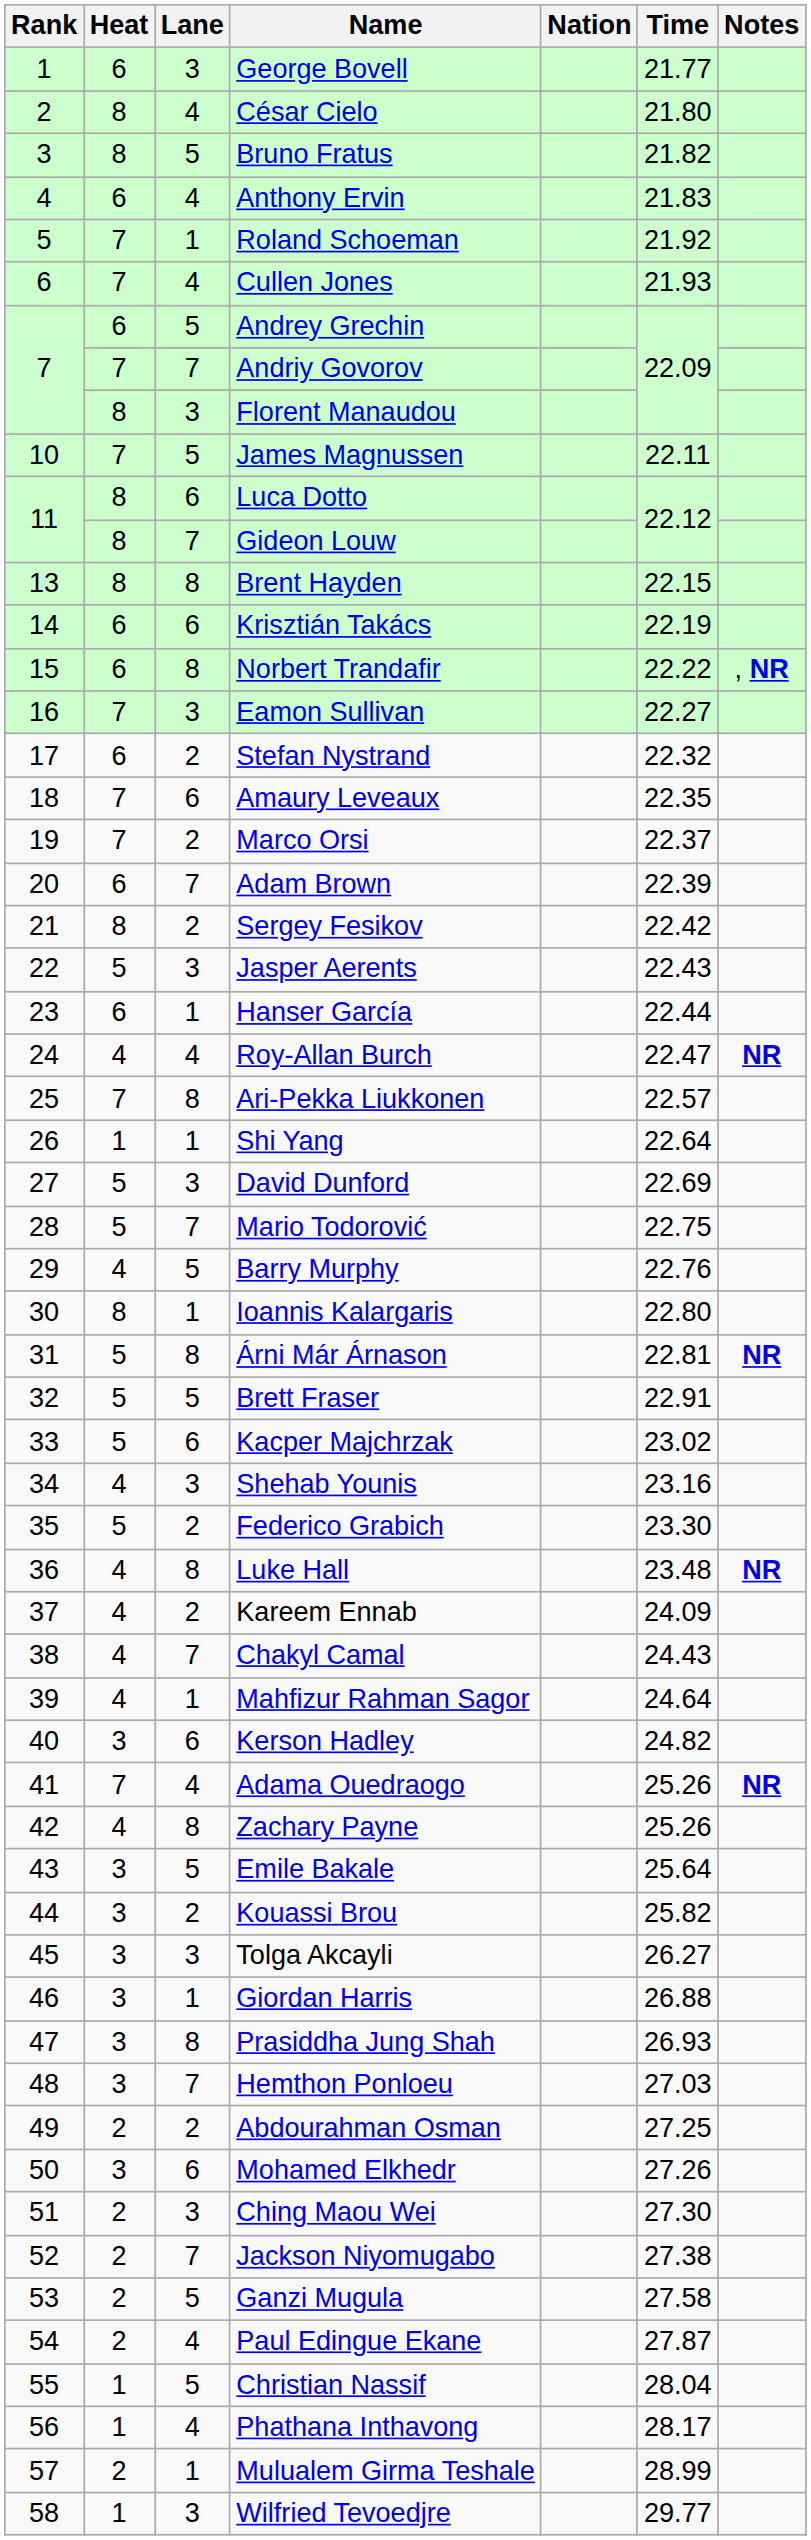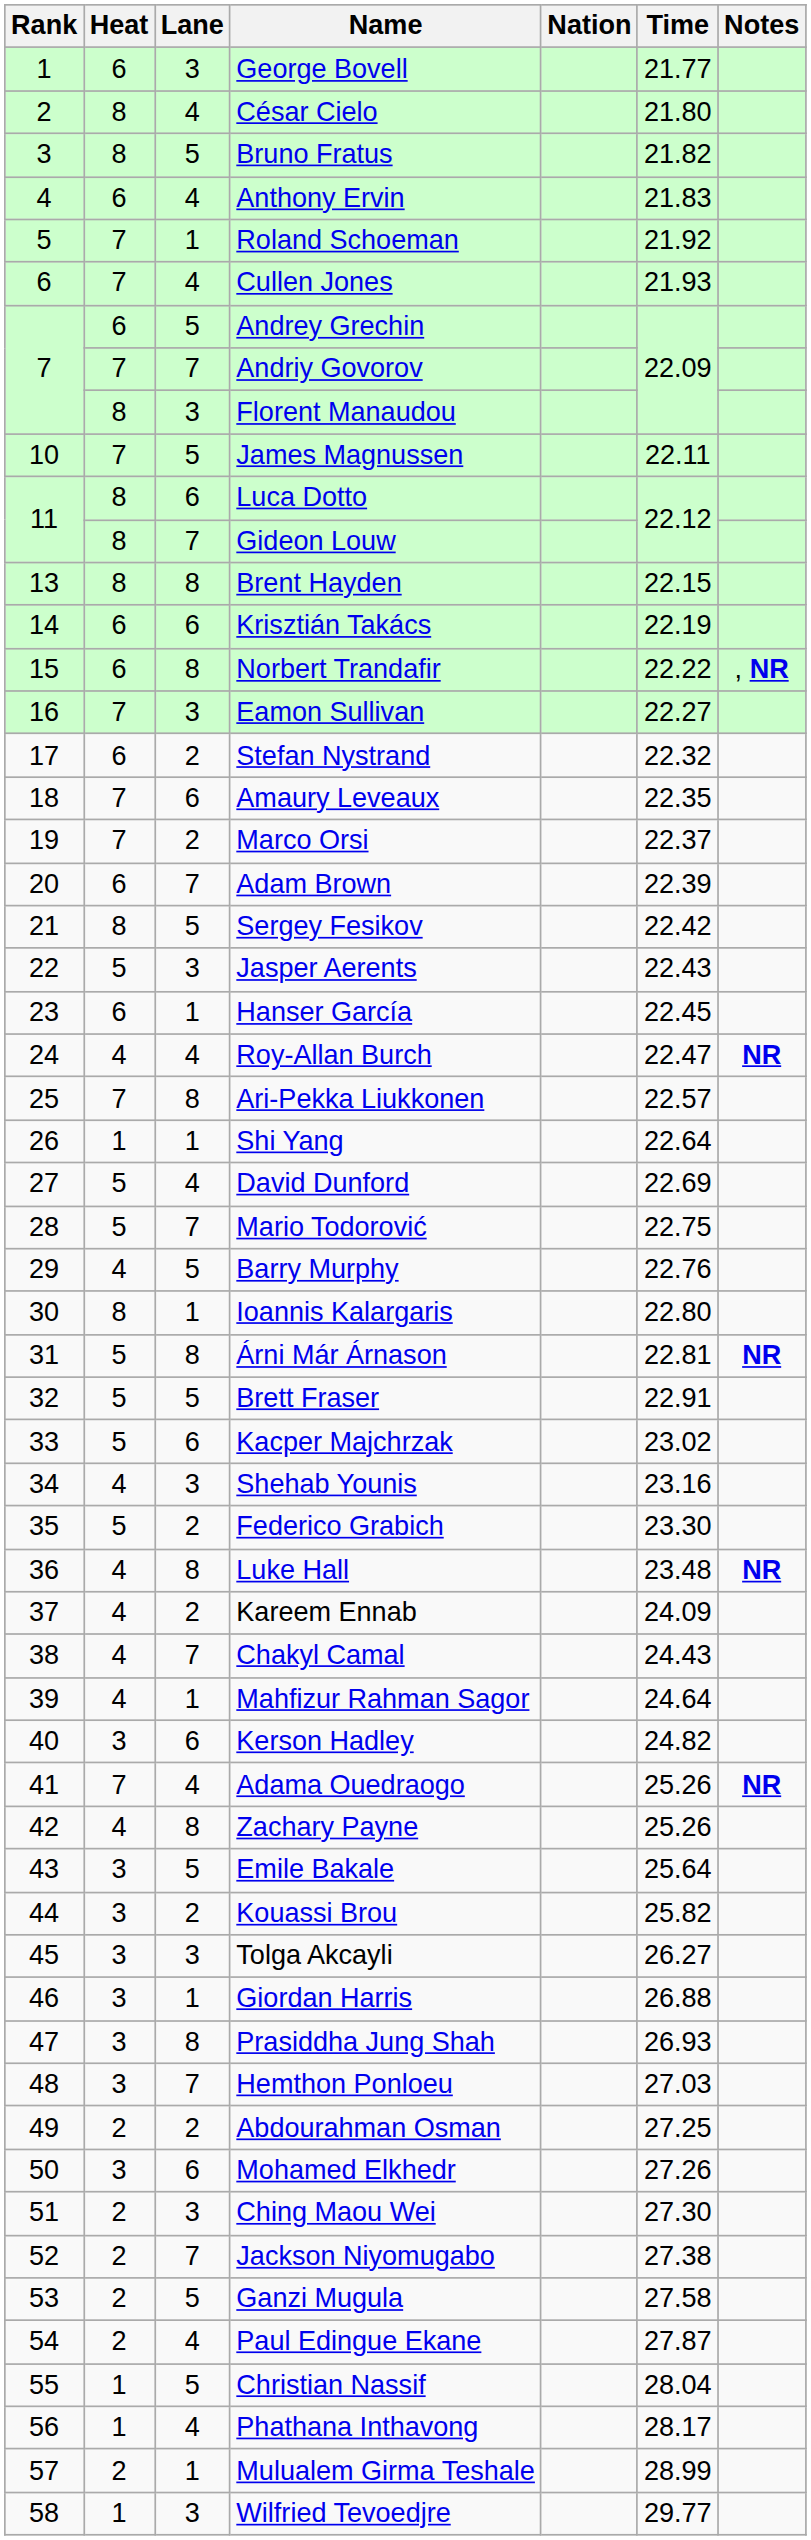 <table class="wikitable sortable" style="text-align:center">
 <tr>
 <th>Rank</th>
 <th>Heat</th>
 <th>Lane</th>
 <th>Name</th>
 <th>Nation</th>
 <th>Time</th>
 <th>Notes</th>
 </tr>
 <tr bgcolor=ccffcc>
 <td>1</td>
 <td>6</td>
 <td>3</td>
 <td align=left><a href='#'>George Bovell</a></td>
 <td align=left></td>
 <td>21.77</td>
 <td></td>
 </tr>
 <tr bgcolor=ccffcc>
 <td>2</td>
 <td>8</td>
 <td>4</td>
 <td align=left><a href='#'>César Cielo</a></td>
 <td align=left></td>
 <td>21.80</td>
 <td></td>
 </tr>
 <tr bgcolor=ccffcc>
 <td>3</td>
 <td>8</td>
 <td>5</td>
 <td align=left><a href='#'>Bruno Fratus</a></td>
 <td align=left></td>
 <td>21.82</td>
 <td></td>
 </tr>
 <tr bgcolor=ccffcc>
 <td>4</td>
 <td>6</td>
 <td>4</td>
 <td align=left><a href='#'>Anthony Ervin</a></td>
 <td align=left></td>
 <td>21.83</td>
 <td></td>
 </tr>
 <tr bgcolor=ccffcc>
 <td>5</td>
 <td>7</td>
 <td>1</td>
 <td align=left><a href='#'>Roland Schoeman</a></td>
 <td align=left></td>
 <td>21.92</td>
 <td></td>
 </tr>
 <tr bgcolor=ccffcc>
 <td>6</td>
 <td>7</td>
 <td>4</td>
 <td align=left><a href='#'>Cullen Jones</a></td>
 <td align=left></td>
 <td>21.93</td>
 <td></td>
 </tr>
 <tr bgcolor=ccffcc>
 <td rowspan=3>7</td>
 <td>6</td>
 <td>5</td>
 <td align=left><a href='#'>Andrey Grechin</a></td>
 <td align=left></td>
 <td rowspan=3>22.09</td>
 <td></td>
 </tr>
 <tr bgcolor=ccffcc>
 <td>7</td>
 <td>7</td>
 <td align=left><a href='#'>Andriy Govorov</a></td>
 <td align=left></td>
 <td></td>
 </tr>
 <tr bgcolor=ccffcc>
 <td>8</td>
 <td>3</td>
 <td align=left><a href='#'>Florent Manaudou</a></td>
 <td align=left></td>
 <td></td>
 </tr>
 <tr bgcolor=ccffcc>
 <td>10</td>
 <td>7</td>
 <td>5</td>
 <td align=left><a href='#'>James Magnussen</a></td>
 <td align=left></td>
 <td>22.11</td>
 <td></td>
 </tr>
 <tr bgcolor=ccffcc>
 <td rowspan=2>11</td>
 <td>8</td>
 <td>6</td>
 <td align=left><a href='#'>Luca Dotto</a></td>
 <td align=left></td>
 <td rowspan=2>22.12</td>
 <td></td>
 </tr>
 <tr bgcolor=ccffcc>
 <td>8</td>
 <td>7</td>
 <td align=left><a href='#'>Gideon Louw</a></td>
 <td align=left></td>
 <td></td>
 </tr>
 <tr bgcolor=ccffcc>
 <td>13</td>
 <td>8</td>
 <td>8</td>
 <td align=left><a href='#'>Brent Hayden</a></td>
 <td align=left></td>
 <td>22.15</td>
 <td></td>
 </tr>
 <tr bgcolor=ccffcc>
 <td>14</td>
 <td>6</td>
 <td>6</td>
 <td align=left><a href='#'>Krisztián Takács</a></td>
 <td align=left></td>
 <td>22.19</td>
 <td></td>
 </tr>
 <tr bgcolor=ccffcc>
 <td>15</td>
 <td>6</td>
 <td>8</td>
 <td align=left><a href='#'>Norbert Trandafir</a></td>
 <td align=left></td>
 <td>22.22</td>
 <td>, <strong><a href='#'>NR</a></strong></td>
 </tr>
 <tr bgcolor=ccffcc>
 <td>16</td>
 <td>7</td>
 <td>3</td>
 <td align=left><a href='#'>Eamon Sullivan</a></td>
 <td align=left></td>
 <td>22.27</td>
 <td></td>
 </tr>
 <tr>
 <td>17</td>
 <td>6</td>
 <td>2</td>
 <td align=left><a href='#'>Stefan Nystrand</a></td>
 <td align=left></td>
 <td>22.32</td>
 <td></td>
 </tr>
 <tr>
 <td>18</td>
 <td>7</td>
 <td>6</td>
 <td align=left><a href='#'>Amaury Leveaux</a></td>
 <td align=left></td>
 <td>22.35</td>
 <td></td>
 </tr>
 <tr>
 <td>19</td>
 <td>7</td>
 <td>2</td>
 <td align=left><a href='#'>Marco Orsi</a></td>
 <td align=left></td>
 <td>22.37</td>
 <td></td>
 </tr>
 <tr>
 <td>20</td>
 <td>6</td>
 <td>7</td>
 <td align=left><a href='#'>Adam Brown</a></td>
 <td align=left></td>
 <td>22.39</td>
 <td></td>
 </tr>
 <tr>
 <td>21</td>
 <td>8</td>
-<td>2</td>
+<td>5</td>
 <td align=left><a href='#'>Sergey Fesikov</a></td>
 <td align=left></td>
 <td>22.42</td>
 <td></td>
 </tr>
 <tr>
 <td>22</td>
 <td>5</td>
 <td>3</td>
 <td align=left><a href='#'>Jasper Aerents</a></td>
 <td align=left></td>
 <td>22.43</td>
 <td></td>
 </tr>
 <tr>
 <td>23</td>
 <td>6</td>
 <td>1</td>
 <td align=left><a href='#'>Hanser García</a></td>
 <td align=left></td>
-<td>22.44</td>
+<td>22.45</td>
 <td></td>
 </tr>
 <tr>
 <td>24</td>
 <td>4</td>
 <td>4</td>
 <td align=left><a href='#'>Roy-Allan Burch</a></td>
 <td align=left></td>
 <td>22.47</td>
 <td><strong><a href='#'>NR</a></strong></td>
 </tr>
 <tr>
 <td>25</td>
 <td>7</td>
 <td>8</td>
 <td align=left><a href='#'>Ari-Pekka Liukkonen</a></td>
 <td align=left></td>
 <td>22.57</td>
 <td></td>
 </tr>
 <tr>
 <td>26</td>
 <td>1</td>
 <td>1</td>
 <td align=left><a href='#'>Shi Yang</a></td>
 <td align=left></td>
 <td>22.64</td>
 <td></td>
 </tr>
 <tr>
 <td>27</td>
 <td>5</td>
-<td>3</td>
+<td>4</td>
 <td align=left><a href='#'>David Dunford</a></td>
 <td align=left></td>
 <td>22.69</td>
 <td></td>
 </tr>
 <tr>
 <td>28</td>
 <td>5</td>
 <td>7</td>
 <td align=left><a href='#'>Mario Todorović</a></td>
 <td align=left></td>
 <td>22.75</td>
 <td></td>
 </tr>
 <tr>
 <td>29</td>
 <td>4</td>
 <td>5</td>
 <td align=left><a href='#'>Barry Murphy</a></td>
 <td align=left></td>
 <td>22.76</td>
 <td></td>
 </tr>
 <tr>
 <td>30</td>
 <td>8</td>
 <td>1</td>
 <td align=left><a href='#'>Ioannis Kalargaris</a></td>
 <td align=left></td>
 <td>22.80</td>
 <td></td>
 </tr>
 <tr>
 <td>31</td>
 <td>5</td>
 <td>8</td>
 <td align=left><a href='#'>Árni Már Árnason</a></td>
 <td align=left></td>
 <td>22.81</td>
 <td><strong><a href='#'>NR</a></strong></td>
 </tr>
 <tr>
 <td>32</td>
 <td>5</td>
 <td>5</td>
 <td align=left><a href='#'>Brett Fraser</a></td>
 <td align=left></td>
 <td>22.91</td>
 <td></td>
 </tr>
 <tr>
 <td>33</td>
 <td>5</td>
 <td>6</td>
 <td align=left><a href='#'>Kacper Majchrzak</a></td>
 <td align=left></td>
 <td>23.02</td>
 <td></td>
 </tr>
 <tr>
 <td>34</td>
 <td>4</td>
 <td>3</td>
 <td align=left><a href='#'>Shehab Younis</a></td>
 <td align=left></td>
 <td>23.16</td>
 <td></td>
 </tr>
 <tr>
 <td>35</td>
 <td>5</td>
 <td>2</td>
 <td align=left><a href='#'>Federico Grabich</a></td>
 <td align=left></td>
 <td>23.30</td>
 <td></td>
 </tr>
 <tr>
 <td>36</td>
 <td>4</td>
 <td>8</td>
 <td align=left><a href='#'>Luke Hall</a></td>
 <td align=left></td>
 <td>23.48</td>
 <td><strong><a href='#'>NR</a></strong></td>
 </tr>
 <tr>
 <td>37</td>
 <td>4</td>
 <td>2</td>
 <td align=left>Kareem Ennab</td>
 <td align=left></td>
 <td>24.09</td>
 <td></td>
 </tr>
 <tr>
 <td>38</td>
 <td>4</td>
 <td>7</td>
 <td align=left><a href='#'>Chakyl Camal</a></td>
 <td align=left></td>
 <td>24.43</td>
 <td></td>
 </tr>
 <tr>
 <td>39</td>
 <td>4</td>
 <td>1</td>
 <td align=left><a href='#'>Mahfizur Rahman Sagor</a></td>
 <td align=left></td>
 <td>24.64</td>
 <td></td>
 </tr>
 <tr>
 <td>40</td>
 <td>3</td>
 <td>6</td>
 <td align=left><a href='#'>Kerson Hadley</a></td>
 <td align=left></td>
 <td>24.82</td>
 <td></td>
 </tr>
 <tr>
 <td>41</td>
 <td>7</td>
 <td>4</td>
 <td align=left><a href='#'>Adama Ouedraogo</a></td>
 <td align=left></td>
 <td>25.26</td>
 <td><strong><a href='#'>NR</a></strong></td>
 </tr>
 <tr>
 <td>42</td>
 <td>4</td>
 <td>8</td>
 <td align=left><a href='#'>Zachary Payne</a></td>
 <td align=left></td>
 <td>25.26</td>
 <td></td>
 </tr>
 <tr>
 <td>43</td>
 <td>3</td>
 <td>5</td>
 <td align=left><a href='#'>Emile Bakale</a></td>
 <td align=left></td>
 <td>25.64</td>
 <td></td>
 </tr>
 <tr>
 <td>44</td>
 <td>3</td>
 <td>2</td>
 <td align=left><a href='#'>Kouassi Brou</a></td>
 <td align=left></td>
 <td>25.82</td>
 <td></td>
 </tr>
 <tr>
 <td>45</td>
 <td>3</td>
 <td>3</td>
 <td align=left>Tolga Akcayli</td>
 <td align=left></td>
 <td>26.27</td>
 <td></td>
 </tr>
 <tr>
 <td>46</td>
 <td>3</td>
 <td>1</td>
 <td align=left><a href='#'>Giordan Harris</a></td>
 <td align=left></td>
 <td>26.88</td>
 <td></td>
 </tr>
 <tr>
 <td>47</td>
 <td>3</td>
 <td>8</td>
 <td align=left><a href='#'>Prasiddha Jung Shah</a></td>
 <td align=left></td>
 <td>26.93</td>
 <td></td>
 </tr>
 <tr>
 <td>48</td>
 <td>3</td>
 <td>7</td>
 <td align=left><a href='#'>Hemthon Ponloeu</a></td>
 <td align=left></td>
 <td>27.03</td>
 <td></td>
 </tr>
 <tr>
 <td>49</td>
 <td>2</td>
 <td>2</td>
 <td align=left><a href='#'>Abdourahman Osman</a></td>
 <td align=left></td>
 <td>27.25</td>
 <td></td>
 </tr>
 <tr>
 <td>50</td>
 <td>3</td>
 <td>6</td>
 <td align=left><a href='#'>Mohamed Elkhedr</a></td>
 <td align=left></td>
 <td>27.26</td>
 <td></td>
 </tr>
 <tr>
 <td>51</td>
 <td>2</td>
 <td>3</td>
 <td align=left><a href='#'>Ching Maou Wei</a></td>
 <td align=left></td>
 <td>27.30</td>
 <td></td>
 </tr>
 <tr>
 <td>52</td>
 <td>2</td>
 <td>7</td>
 <td align=left><a href='#'>Jackson Niyomugabo</a></td>
 <td align=left></td>
 <td>27.38</td>
 <td></td>
 </tr>
 <tr>
 <td>53</td>
 <td>2</td>
 <td>5</td>
 <td align=left><a href='#'>Ganzi Mugula</a></td>
 <td align=left></td>
 <td>27.58</td>
 <td></td>
 </tr>
 <tr>
 <td>54</td>
 <td>2</td>
 <td>4</td>
 <td align=left><a href='#'>Paul Edingue Ekane</a></td>
 <td align=left></td>
 <td>27.87</td>
 <td></td>
 </tr>
 <tr>
 <td>55</td>
 <td>1</td>
 <td>5</td>
 <td align=left><a href='#'>Christian Nassif</a></td>
 <td align=left></td>
 <td>28.04</td>
 <td></td>
 </tr>
 <tr>
 <td>56</td>
 <td>1</td>
 <td>4</td>
 <td align=left><a href='#'>Phathana Inthavong</a></td>
 <td align=left></td>
 <td>28.17</td>
 <td></td>
 </tr>
 <tr>
 <td>57</td>
 <td>2</td>
 <td>1</td>
 <td align=left><a href='#'>Mulualem Girma Teshale</a></td>
 <td align=left></td>
 <td>28.99</td>
 <td></td>
 </tr>
 <tr>
 <td>58</td>
 <td>1</td>
 <td>3</td>
 <td align=left><a href='#'>Wilfried Tevoedjre</a></td>
 <td align=left></td>
 <td>29.77</td>
 <td></td>
 </tr>
 </table>
